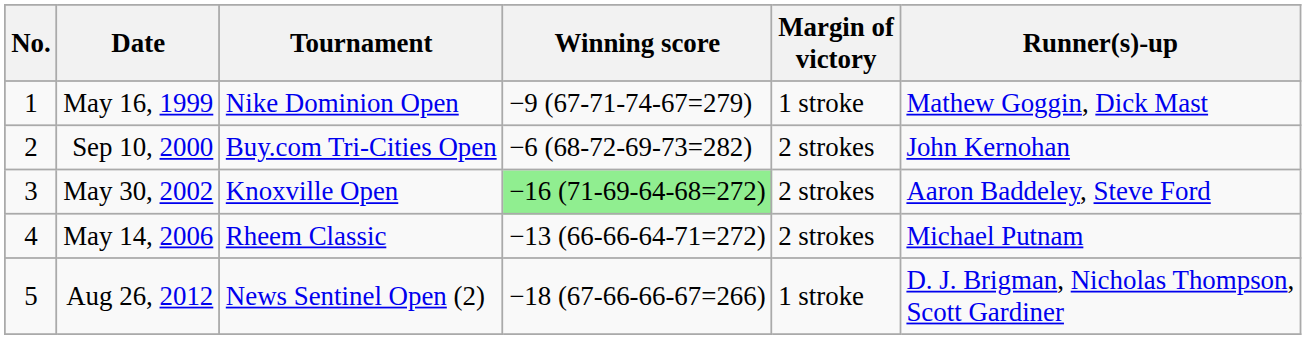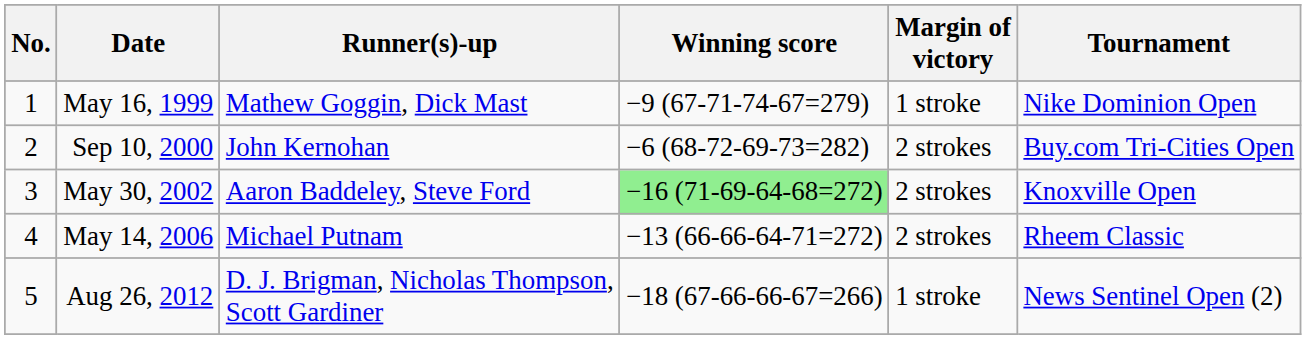 <table class="wikitable" style="font-size:95%;">
 <tr>
 <th>No.</th>
 <th>Date</th>
-<th>Tournament</th>
+<th>Runner(s)-up</th>
 <th>Winning score</th>
 <th>Margin of<br>victory</th>
-<th>Runner(s)-up</th>
+<th>Tournament</th>
 </tr>
 <tr>
 <td align=center>1</td>
 <td align=right>May 16, <a href='#'>1999</a></td>
-<td><a href='#'>Nike Dominion Open</a></td>
+<td> <a href='#'>Mathew Goggin</a>,  <a href='#'>Dick Mast</a></td>
 <td>−9 (67-71-74-67=279)</td>
 <td>1 stroke</td>
-<td> <a href='#'>Mathew Goggin</a>,  <a href='#'>Dick Mast</a></td>
+<td><a href='#'>Nike Dominion Open</a></td>
 </tr>
 <tr>
 <td align=center>2</td>
 <td align=right>Sep 10, <a href='#'>2000</a></td>
-<td><a href='#'>Buy.com Tri-Cities Open</a></td>
+<td> <a href='#'>John Kernohan</a></td>
 <td>−6 (68-72-69-73=282)</td>
 <td>2 strokes</td>
-<td> <a href='#'>John Kernohan</a></td>
+<td><a href='#'>Buy.com Tri-Cities Open</a></td>
 </tr>
 <tr>
 <td align=center>3</td>
 <td align=right>May 30, <a href='#'>2002</a></td>
-<td><a href='#'>Knoxville Open</a></td>
+<td> <a href='#'>Aaron Baddeley</a>,  <a href='#'>Steve Ford</a></td>
 <td style="background: lightgreen;">−16 (71-69-64-68=272)</td>
 <td>2 strokes</td>
-<td> <a href='#'>Aaron Baddeley</a>,  <a href='#'>Steve Ford</a></td>
+<td><a href='#'>Knoxville Open</a></td>
 </tr>
 <tr>
 <td align=center>4</td>
 <td align=right>May 14, <a href='#'>2006</a></td>
-<td><a href='#'>Rheem Classic</a></td>
+<td> <a href='#'>Michael Putnam</a></td>
 <td>−13 (66-66-64-71=272)</td>
 <td>2 strokes</td>
-<td> <a href='#'>Michael Putnam</a></td>
+<td><a href='#'>Rheem Classic</a></td>
 </tr>
 <tr>
 <td align=center>5</td>
 <td align=right>Aug 26, <a href='#'>2012</a></td>
-<td><a href='#'>News Sentinel Open</a> (2)</td>
+<td> <a href='#'>D. J. Brigman</a>,  <a href='#'>Nicholas Thompson</a>,<br> <a href='#'>Scott Gardiner</a></td>
 <td>−18 (67-66-66-67=266)</td>
 <td>1 stroke</td>
-<td> <a href='#'>D. J. Brigman</a>,  <a href='#'>Nicholas Thompson</a>,<br> <a href='#'>Scott Gardiner</a></td>
+<td><a href='#'>News Sentinel Open</a> (2)</td>
 </tr>
 </table>
